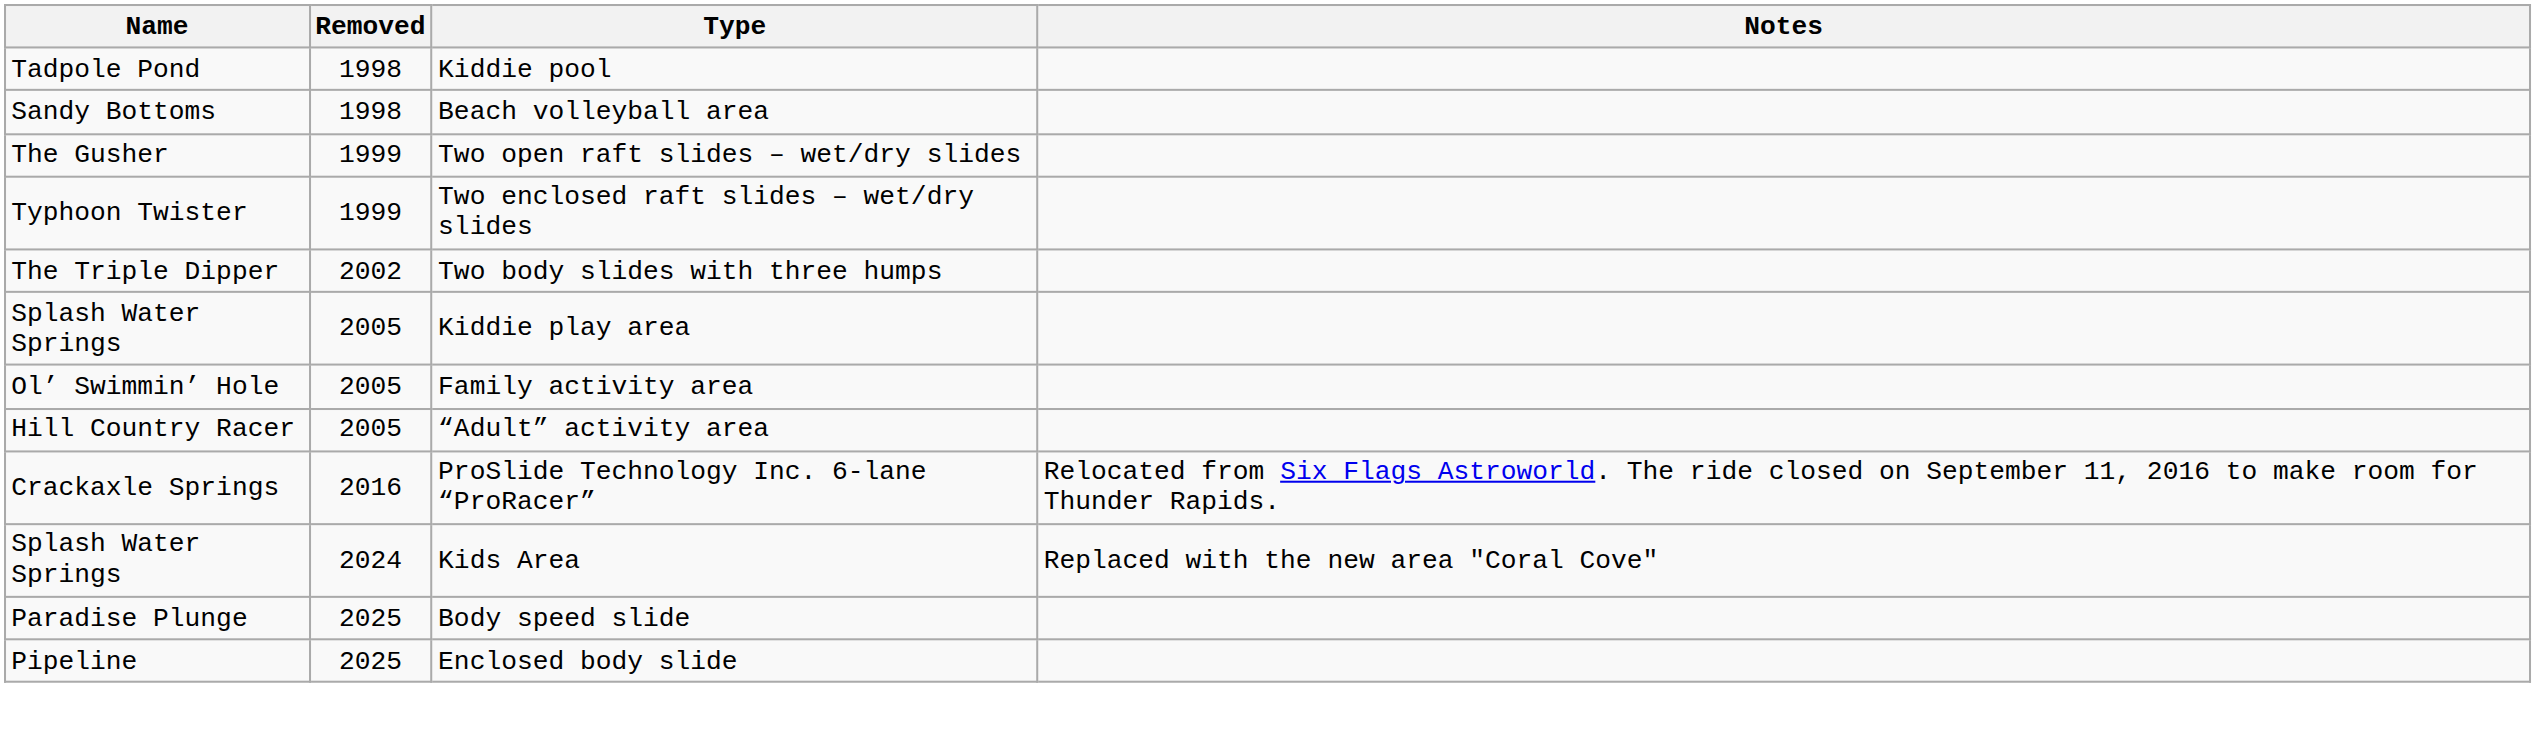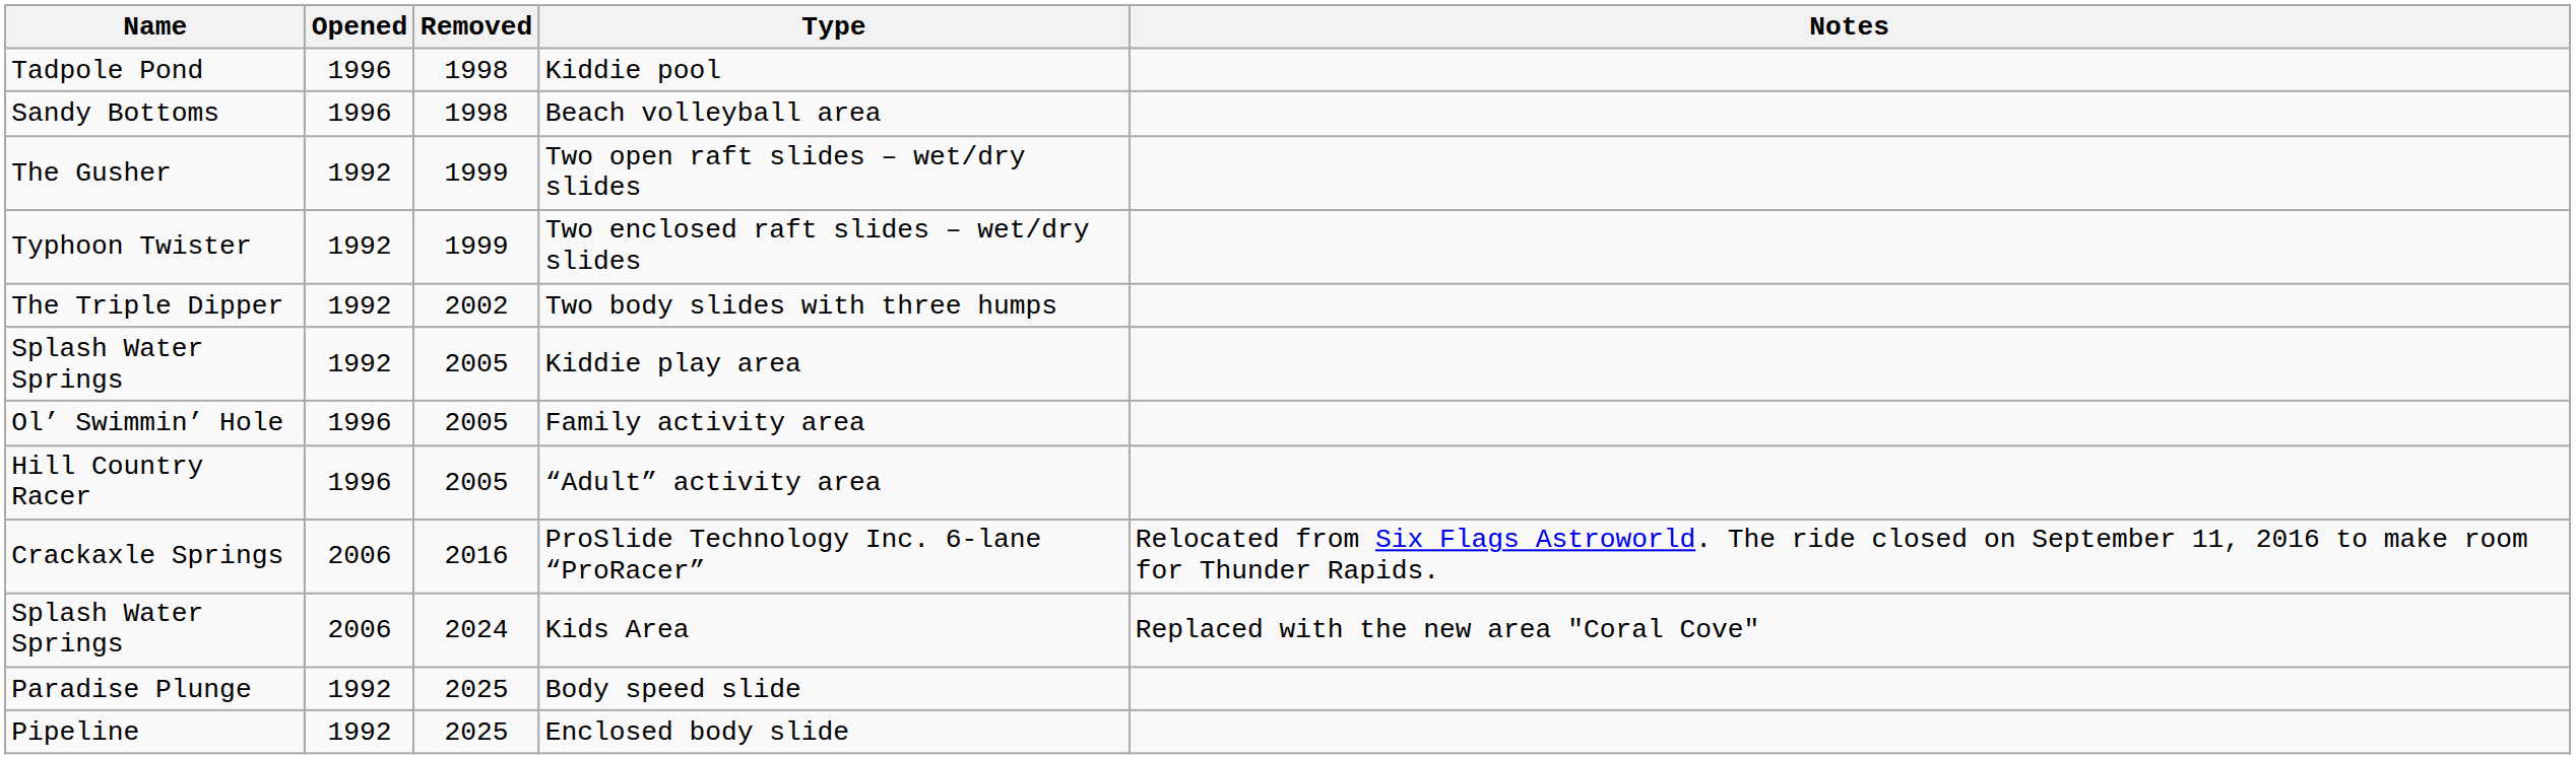 <table class="wikitable sortable">
 <tr>
 <th>Name</th>
+<th>Opened</th>
 <th>Removed</th>
 <th>Type</th>
 <th class="unsortable">Notes</th>
 </tr>
 <tr>
 <td>Tadpole Pond</td>
+<td align=center>1996</td>
 <td align=center>1998</td>
 <td>Kiddie pool</td>
 <td></td>
 </tr>
 <tr>
 <td>Sandy Bottoms</td>
+<td align=center>1996</td>
 <td align=center>1998</td>
 <td>Beach volleyball area</td>
 <td></td>
 </tr>
 <tr>
 <td>The Gusher</td>
+<td align=center>1992</td>
 <td align=center>1999</td>
 <td>Two open raft slides – wet/dry slides</td>
 <td></td>
 </tr>
 <tr>
 <td>Typhoon Twister</td>
+<td align=center>1992</td>
 <td align=center>1999</td>
 <td>Two enclosed raft slides – wet/dry slides</td>
 <td></td>
 </tr>
 <tr>
 <td>The Triple Dipper</td>
+<td align=center>1992</td>
 <td align=center>2002</td>
 <td>Two body slides with three humps</td>
 <td></td>
 </tr>
 <tr>
 <td>Splash Water Springs</td>
+<td align=center>1992</td>
 <td align=center>2005</td>
 <td>Kiddie play area</td>
 <td></td>
 </tr>
 <tr>
 <td>Ol’ Swimmin’ Hole</td>
+<td align=center>1996</td>
 <td align=center>2005</td>
 <td>Family activity area</td>
 <td></td>
 </tr>
 <tr>
 <td>Hill Country Racer</td>
+<td align=center>1996</td>
 <td align=center>2005</td>
 <td>“Adult” activity area</td>
 <td></td>
 </tr>
 <tr>
 <td>Crackaxle Springs</td>
+<td align=center>2006</td>
 <td align=center>2016</td>
 <td>ProSlide Technology Inc. 6-lane “ProRacer”</td>
 <td>Relocated from <a href='#'>Six Flags Astroworld</a>. The ride closed on September 11, 2016 to make room for Thunder Rapids.</td>
 </tr>
 <tr>
 <td>Splash Water Springs</td>
+<td align=center>2006</td>
 <td align=center>2024</td>
 <td>Kids Area</td>
 <td>Replaced with the new area "Coral Cove"</td>
 </tr>
 <tr>
 <td>Paradise Plunge</td>
+<td align="center">1992</td>
 <td align=center>2025</td>
 <td>Body speed slide</td>
 <td></td>
 </tr>
 <tr>
 <td>Pipeline</td>
+<td align="center">1992</td>
 <td align=center>2025</td>
 <td>Enclosed body slide</td>
 <td></td>
 </tr>
 </table>
